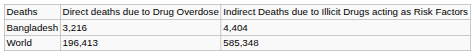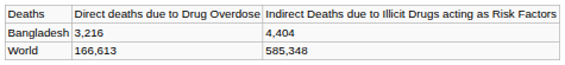 <table class="wikitable">
 <tr>
 <td>Deaths</td>
 <td>Direct deaths due to Drug Overdose</td>
 <td>Indirect Deaths due to Illicit Drugs acting as Risk Factors</td>
 </tr>
 <tr>
 <td>Bangladesh</td>
 <td>3,216</td>
 <td>4,404</td>
 </tr>
 <tr>
 <td>World</td>
-<td>196,413</td>
+<td>166,613</td>
 <td>585,348</td>
 </tr>
 </table>
